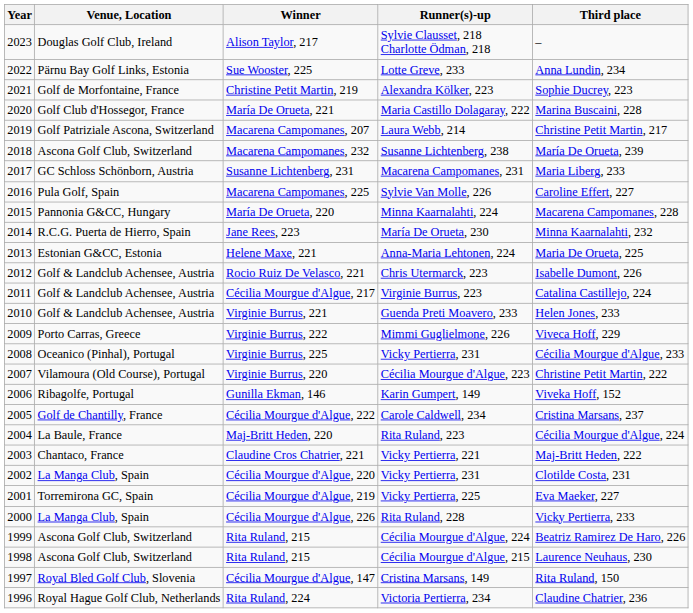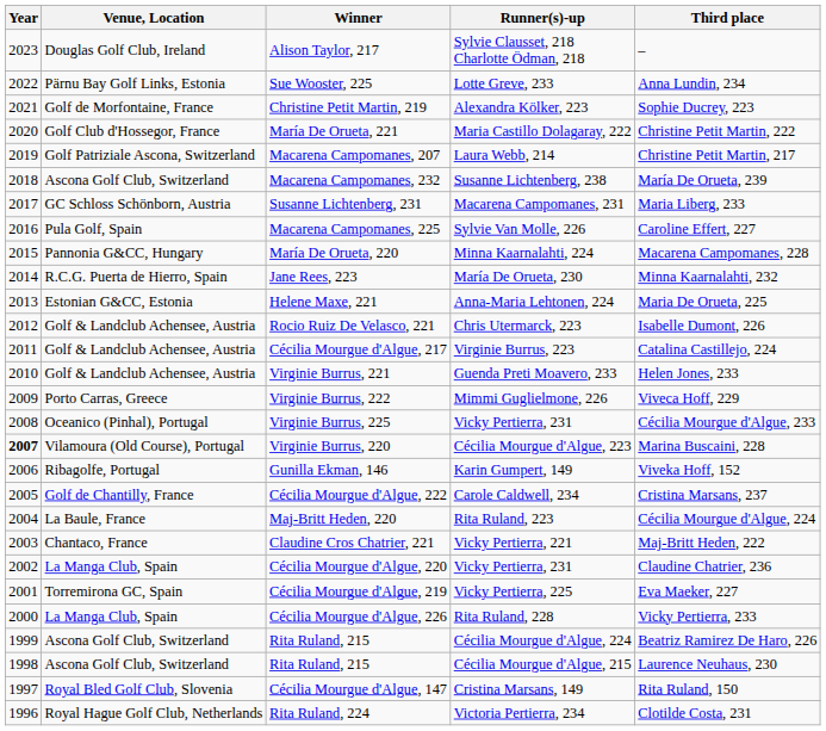 <table class="wikitable sortable" style="font-size:95%;">
 <tr>
 <th>Year</th>
 <th>Venue, Location</th>
 <th>Winner</th>
 <th>Runner(s)-up</th>
 <th>Third place</th>
 </tr>
 <tr>
 <td>2023</td>
 <td>Douglas Golf Club, Ireland</td>
 <td> <a href='#'>Alison Taylor</a>, 217</td>
 <td> <a href='#'>Sylvie Clausset</a>, 218<br> <a href='#'>Charlotte Ödman</a>, 218</td>
 <td>–</td>
 </tr>
 <tr>
 <td>2022</td>
 <td>Pärnu Bay Golf Links, Estonia</td>
 <td> <a href='#'>Sue Wooster</a>, 225</td>
 <td> <a href='#'>Lotte Greve</a>, 233</td>
 <td> <a href='#'>Anna Lundin</a>, 234</td>
 </tr>
 <tr>
 <td>2021</td>
 <td>Golf de Morfontaine, France</td>
 <td> <a href='#'>Christine Petit Martin</a>, 219</td>
 <td> <a href='#'>Alexandra Kölker</a>, 223</td>
 <td> <a href='#'>Sophie Ducrey</a>, 223</td>
 </tr>
 <tr>
 <td>2020</td>
 <td>Golf Club d'Hossegor, France</td>
 <td> <a href='#'>María De Orueta</a>, 221</td>
 <td> <a href='#'>Maria Castillo Dolagaray</a>, 222</td>
-<td> <a href='#'>Marina Buscaini</a>, 228</td>
+<td> <a href='#'>Christine Petit Martin</a>, 222</td>
 </tr>
 <tr>
 <td>2019</td>
 <td>Golf Patriziale Ascona, Switzerland</td>
 <td> <a href='#'>Macarena Campomanes</a>, 207</td>
 <td> <a href='#'>Laura Webb</a>, 214</td>
 <td> <a href='#'>Christine Petit Martin</a>, 217</td>
 </tr>
 <tr>
 <td>2018</td>
 <td>Ascona Golf Club, Switzerland</td>
 <td> <a href='#'>Macarena Campomanes</a>, 232</td>
 <td> <a href='#'>Susanne Lichtenberg</a>, 238</td>
 <td> <a href='#'>María De Orueta</a>, 239</td>
 </tr>
 <tr>
 <td>2017</td>
 <td>GC Schloss Schönborn, Austria</td>
 <td> <a href='#'>Susanne Lichtenberg</a>, 231</td>
 <td> <a href='#'>Macarena Campomanes</a>, 231</td>
 <td> <a href='#'>Maria Liberg</a>, 233</td>
 </tr>
 <tr>
 <td>2016</td>
 <td>Pula Golf, Spain</td>
 <td> <a href='#'>Macarena Campomanes</a>, 225</td>
 <td> <a href='#'>Sylvie Van Molle</a>, 226</td>
 <td> <a href='#'>Caroline Effert</a>, 227</td>
 </tr>
 <tr>
 <td>2015</td>
 <td>Pannonia G&CC, Hungary</td>
 <td> <a href='#'>María De Orueta</a>, 220</td>
 <td> <a href='#'>Minna Kaarnalahti</a>, 224</td>
 <td> <a href='#'>Macarena Campomanes</a>, 228</td>
 </tr>
 <tr>
 <td>2014</td>
 <td>R.C.G. Puerta de Hierro, Spain</td>
 <td> <a href='#'>Jane Rees</a>, 223</td>
 <td> <a href='#'>María De Orueta</a>, 230</td>
 <td> <a href='#'>Minna Kaarnalahti</a>, 232</td>
 </tr>
 <tr>
 <td>2013</td>
 <td>Estonian G&CC, Estonia</td>
 <td> <a href='#'>Helene Maxe</a>, 221</td>
 <td> <a href='#'>Anna-Maria Lehtonen</a>, 224</td>
 <td> <a href='#'>Maria De Orueta</a>, 225</td>
 </tr>
 <tr>
 <td>2012</td>
 <td>Golf & Landclub Achensee, Austria</td>
 <td> <a href='#'>Rocio Ruiz De Velasco</a>, 221</td>
 <td> <a href='#'>Chris Utermarck</a>, 223</td>
 <td> <a href='#'>Isabelle Dumont</a>, 226</td>
 </tr>
 <tr>
 <td>2011</td>
 <td>Golf & Landclub Achensee, Austria</td>
 <td> <a href='#'>Cécilia Mourgue d'Algue</a>, 217</td>
 <td> <a href='#'>Virginie Burrus</a>, 223</td>
 <td> <a href='#'>Catalina Castillejo</a>, 224</td>
 </tr>
 <tr>
 <td>2010</td>
 <td>Golf & Landclub Achensee, Austria</td>
 <td> <a href='#'>Virginie Burrus</a>, 221</td>
 <td> <a href='#'>Guenda Preti Moavero</a>, 233</td>
 <td> <a href='#'>Helen Jones</a>, 233</td>
 </tr>
 <tr>
 <td>2009</td>
 <td>Porto Carras, Greece</td>
 <td> <a href='#'>Virginie Burrus</a>, 222</td>
 <td> <a href='#'>Mimmi Guglielmone</a>, 226</td>
 <td> <a href='#'>Viveca Hoff</a>, 229</td>
 </tr>
 <tr>
 <td>2008</td>
 <td>Oceanico (Pinhal), Portugal</td>
 <td> <a href='#'>Virginie Burrus</a>, 225</td>
 <td> <a href='#'>Vicky Pertierra</a>, 231</td>
 <td> <a href='#'>Cécilia Mourgue d'Algue</a>, 233</td>
 </tr>
 <tr>
-<td>2007</td>
+<td><strong>2007</strong></td>
 <td>Vilamoura (Old Course), Portugal</td>
 <td> <a href='#'>Virginie Burrus</a>, 220</td>
 <td> <a href='#'>Cécilia Mourgue d'Algue</a>, 223</td>
-<td> <a href='#'>Christine Petit Martin</a>, 222</td>
+<td> <a href='#'>Marina Buscaini</a>, 228</td>
 </tr>
 <tr>
 <td>2006</td>
 <td>Ribagolfe, Portugal</td>
 <td> <a href='#'>Gunilla Ekman</a>, 146</td>
 <td> <a href='#'>Karin Gumpert</a>, 149</td>
 <td> <a href='#'>Viveka Hoff</a>, 152</td>
 </tr>
 <tr>
 <td>2005</td>
 <td><a href='#'>Golf de Chantilly</a>, France</td>
 <td> <a href='#'>Cécilia Mourgue d'Algue</a>, 222</td>
 <td> <a href='#'>Carole Caldwell</a>, 234</td>
 <td> <a href='#'>Cristina Marsans</a>, 237</td>
 </tr>
 <tr>
 <td>2004</td>
 <td>La Baule, France</td>
 <td> <a href='#'>Maj-Britt Heden</a>, 220</td>
 <td> <a href='#'>Rita Ruland</a>, 223</td>
 <td> <a href='#'>Cécilia Mourgue d'Algue</a>, 224</td>
 </tr>
 <tr>
 <td>2003</td>
 <td>Chantaco, France</td>
 <td> <a href='#'>Claudine Cros Chatrier</a>, 221</td>
 <td> <a href='#'>Vicky Pertierra</a>, 221</td>
 <td> <a href='#'>Maj-Britt Heden</a>, 222</td>
 </tr>
 <tr>
 <td>2002</td>
 <td><a href='#'>La Manga Club</a>, Spain</td>
 <td> <a href='#'>Cécilia Mourgue d'Algue</a>, 220</td>
 <td> <a href='#'>Vicky Pertierra</a>, 231</td>
-<td> <a href='#'>Clotilde Costa</a>, 231</td>
+<td> <a href='#'>Claudine Chatrier</a>, 236</td>
 </tr>
 <tr>
 <td>2001</td>
 <td>Torremirona GC, Spain</td>
 <td> <a href='#'>Cécilia Mourgue d'Algue</a>, 219</td>
 <td> <a href='#'>Vicky Pertierra</a>, 225</td>
 <td> <a href='#'>Eva Maeker</a>, 227</td>
 </tr>
 <tr>
 <td>2000</td>
 <td><a href='#'>La Manga Club</a>, Spain</td>
 <td> <a href='#'>Cécilia Mourgue d'Algue</a>, 226</td>
 <td> <a href='#'>Rita Ruland</a>, 228</td>
 <td> <a href='#'>Vicky Pertierra</a>, 233</td>
 </tr>
 <tr>
 <td>1999</td>
 <td>Ascona Golf Club, Switzerland</td>
 <td> <a href='#'>Rita Ruland</a>, 215</td>
 <td> <a href='#'>Cécilia Mourgue d'Algue</a>, 224</td>
 <td> <a href='#'>Beatriz Ramirez De Haro</a>, 226</td>
 </tr>
 <tr>
 <td>1998</td>
 <td>Ascona Golf Club, Switzerland</td>
 <td> <a href='#'>Rita Ruland</a>, 215</td>
 <td> <a href='#'>Cécilia Mourgue d'Algue</a>, 215</td>
 <td> <a href='#'>Laurence Neuhaus</a>, 230</td>
 </tr>
 <tr>
 <td>1997</td>
 <td><a href='#'>Royal Bled Golf Club</a>, Slovenia</td>
 <td> <a href='#'>Cécilia Mourgue d'Algue</a>, 147</td>
 <td> <a href='#'>Cristina Marsans</a>, 149</td>
 <td> <a href='#'>Rita Ruland</a>, 150</td>
 </tr>
 <tr>
 <td>1996</td>
 <td>Royal Hague Golf Club, Netherlands</td>
 <td> <a href='#'>Rita Ruland</a>, 224</td>
 <td> <a href='#'>Victoria Pertierra</a>, 234</td>
-<td> <a href='#'>Claudine Chatrier</a>, 236</td>
+<td> <a href='#'>Clotilde Costa</a>, 231</td>
 </tr>
 </table>
